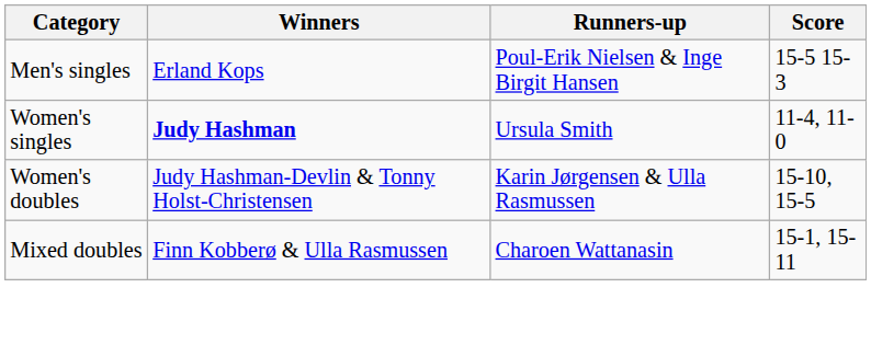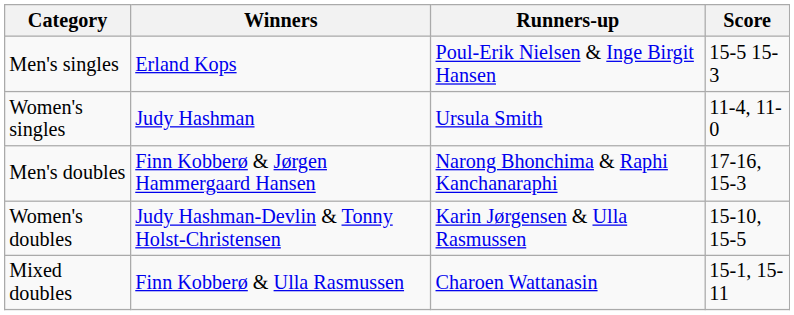 <table class=wikitable style="margin:auto;">
 <tr>
 <th>Category</th>
 <th>Winners</th>
 <th>Runners-up</th>
 <th>Score</th>
 </tr>
 <tr>
 <td>Men's singles</td>
 <td> <a href='#'>Erland Kops</a></td>
 <td> <a href='#'>Poul-Erik Nielsen</a> & <a href='#'>Inge Birgit Hansen</a></td>
 <td>15-5 15-3</td>
 </tr>
 <tr>
 <td>Women's singles</td>
-<td><strong> <a href='#'>Judy Hashman</a></strong></td>
+<td> <a href='#'>Judy Hashman</a></td>
 <td> <a href='#'>Ursula Smith</a></td>
 <td>11-4, 11-0</td>
+</tr>
+<tr>
+<td>Men's doubles</td>
+<td> <a href='#'>Finn Kobberø</a> & <a href='#'>Jørgen Hammergaard Hansen</a></td>
+<td> <a href='#'>Narong Bhonchima</a> & <a href='#'>Raphi Kanchanaraphi</a></td>
+<td>17-16, 15-3</td>
 </tr>
 <tr>
 <td>Women's doubles</td>
 <td> <a href='#'>Judy Hashman-Devlin</a> &  <a href='#'>Tonny Holst-Christensen</a></td>
 <td> <a href='#'>Karin Jørgensen</a> & <a href='#'>Ulla Rasmussen</a></td>
 <td>15-10, 15-5</td>
 </tr>
 <tr>
 <td>Mixed doubles</td>
 <td> <a href='#'>Finn Kobberø</a> & <a href='#'>Ulla Rasmussen</a></td>
 <td> <a href='#'>Charoen Wattanasin</a></td>
 <td>15-1, 15-11</td>
 </tr>
 </table>
